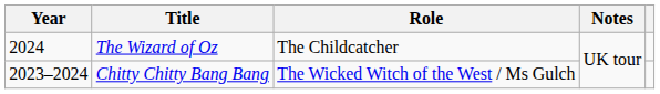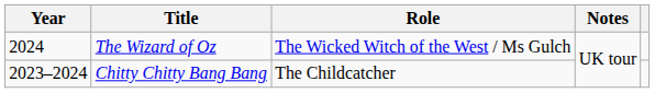 <table class="wikitable unsortable">
 <tr>
 <th>Year</th>
 <th>Title</th>
 <th>Role</th>
 <th>Notes</th>
 <th></th>
 </tr>
 <tr>
 <td>2024</td>
 <td><em><a href='#'>The Wizard of Oz</a></em></td>
-<td>The Childcatcher</td>
+<td><a href='#'>The Wicked Witch of the West</a> / Ms Gulch</td>
 <td rowspan="2">UK tour</td>
 <td align="center"></td>
 </tr>
 <tr>
 <td>2023–2024</td>
 <td><em><a href='#'>Chitty Chitty Bang Bang</a></em></td>
-<td><a href='#'>The Wicked Witch of the West</a> / Ms Gulch</td>
+<td>The Childcatcher</td>
 <td align="center"></td>
 </tr>
 </table>
